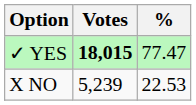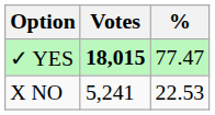 <table class="wikitable">
 <tr>
 <th>Option</th>
 <th>Votes</th>
 <th>%</th>
 </tr>
 <tr>
 <td style=background:#bbf8be>✓ YES</td>
 <td style=background:#bbf8be><strong>18,015</strong></td>
 <td style=background:#bbf8be>77.47</td>
 </tr>
 <tr>
 <td>X NO</td>
-<td>5,239</td>
+<td>5,241</td>
 <td>22.53</td>
 </tr>
 </table>
